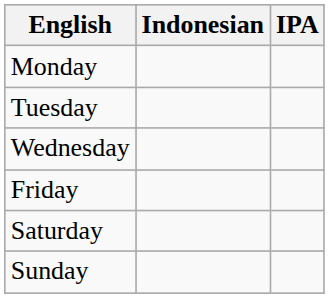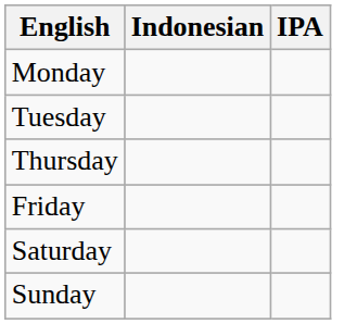 <table class="wikitable">
 <tr>
 <th>English</th>
 <th>Indonesian</th>
 <th>IPA</th>
 </tr>
 <tr>
 <td>Monday</td>
 <td></td>
 <td></td>
 </tr>
 <tr>
 <td>Tuesday</td>
 <td></td>
 <td></td>
 </tr>
 <tr>
-<td>Wednesday</td>
+<td>Thursday</td>
 <td></td>
 <td></td>
 </tr>
 <tr>
 <td>Friday</td>
 <td></td>
 <td></td>
 </tr>
 <tr>
 <td>Saturday</td>
 <td></td>
 <td></td>
 </tr>
 <tr>
 <td>Sunday</td>
 <td></td>
 <td></td>
 </tr>
 </table>
